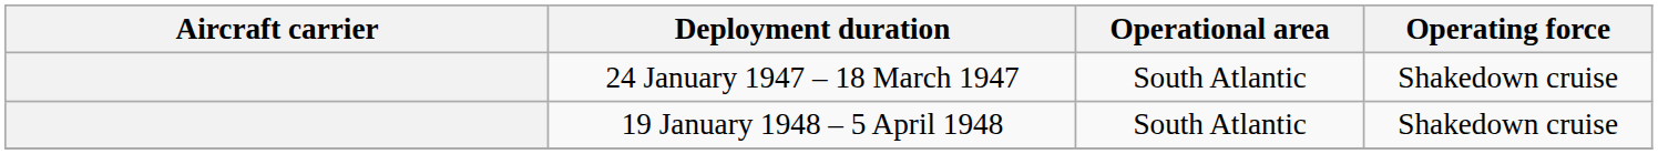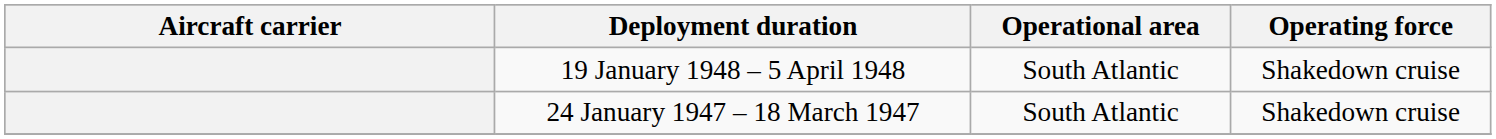 <table class="wikitable" style="text-align:center" width=99%>
 <tr>
 <th rowspan="1" width="33%">Aircraft carrier</th>
 <th colspan="1" align="center">Deployment duration</th>
 <th colspan="1" align="center">Operational area</th>
 <th colspan="1" align="center">Operating force</th>
 </tr>
 <tr>
 <th></th>
-<td>24 January 1947 – 18 March 1947</td>
+<td>19 January 1948 – 5 April 1948</td>
 <td>South Atlantic</td>
 <td>Shakedown cruise</td>
 </tr>
 <tr>
 <th></th>
-<td>19 January 1948 – 5 April 1948</td>
+<td>24 January 1947 – 18 March 1947</td>
 <td>South Atlantic</td>
 <td>Shakedown cruise</td>
 </tr>
 <tr>
 </tr>
 </table>
